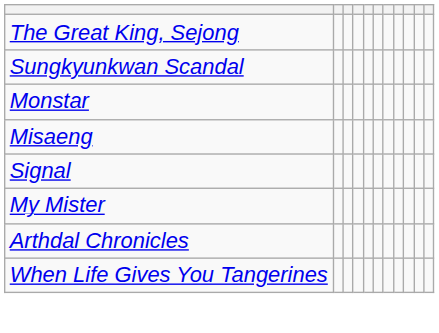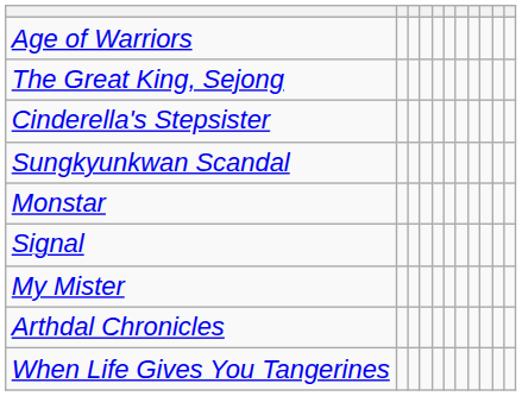 <table class="wikitable plainrowheaders">
 <tr>
 <th></th>
 <th></th>
 <th></th>
 <th></th>
 <th></th>
 <th></th>
 <th></th>
 <th></th>
 <th></th>
 <th></th>
 <th></th>
 </tr>
 <tr>
+<td><em><a href='#'>Age of Warriors</a></em></td>
+<td></td>
+<td></td>
+<td></td>
+<td></td>
+<td></td>
+<td></td>
+<td></td>
+<td></td>
+<td></td>
+<td></td>
+</tr>
+<tr>
 <td><em><a href='#'>The Great King, Sejong</a></em></td>
+<td></td>
+<td></td>
+<td></td>
+<td></td>
+<td></td>
+<td></td>
+<td></td>
+<td></td>
+<td></td>
+<td></td>
+</tr>
+<tr>
+<td><em><a href='#'>Cinderella's Stepsister</a></em></td>
 <td></td>
 <td></td>
 <td></td>
 <td></td>
 <td></td>
 <td></td>
 <td></td>
 <td></td>
 <td></td>
 <td></td>
 </tr>
 <tr>
 <td><em><a href='#'>Sungkyunkwan Scandal</a></em></td>
 <td></td>
 <td></td>
 <td></td>
 <td></td>
 <td></td>
 <td></td>
 <td></td>
 <td></td>
 <td></td>
 <td></td>
 </tr>
 <tr>
 <td><em><a href='#'>Monstar</a></em></td>
-<td></td>
-<td></td>
-<td></td>
-<td></td>
-<td></td>
-<td></td>
-<td></td>
-<td></td>
-<td></td>
-<td></td>
-</tr>
-<tr>
-<td><em><a href='#'>Misaeng</a></em></td>
 <td></td>
 <td></td>
 <td></td>
 <td></td>
 <td></td>
 <td></td>
 <td></td>
 <td></td>
 <td></td>
 <td></td>
 </tr>
 <tr>
 <td><em><a href='#'>Signal</a></em></td>
 <td></td>
 <td></td>
 <td></td>
 <td></td>
 <td></td>
 <td></td>
 <td></td>
 <td></td>
 <td></td>
 <td></td>
 </tr>
 <tr>
 <td><em><a href='#'>My Mister</a></em></td>
 <td></td>
 <td></td>
 <td></td>
 <td></td>
 <td></td>
 <td></td>
 <td></td>
 <td></td>
 <td></td>
 <td></td>
 </tr>
 <tr>
 <td><em><a href='#'>Arthdal Chronicles</a></em></td>
 <td></td>
 <td></td>
 <td></td>
 <td></td>
 <td></td>
 <td></td>
 <td></td>
 <td></td>
 <td></td>
 <td></td>
 </tr>
 <tr>
 <td><em><a href='#'>When Life Gives You Tangerines</a></em></td>
 <td></td>
 <td></td>
 <td></td>
 <td></td>
 <td></td>
 <td></td>
 <td></td>
 <td></td>
 <td></td>
 <td></td>
 </tr>
 </table>
